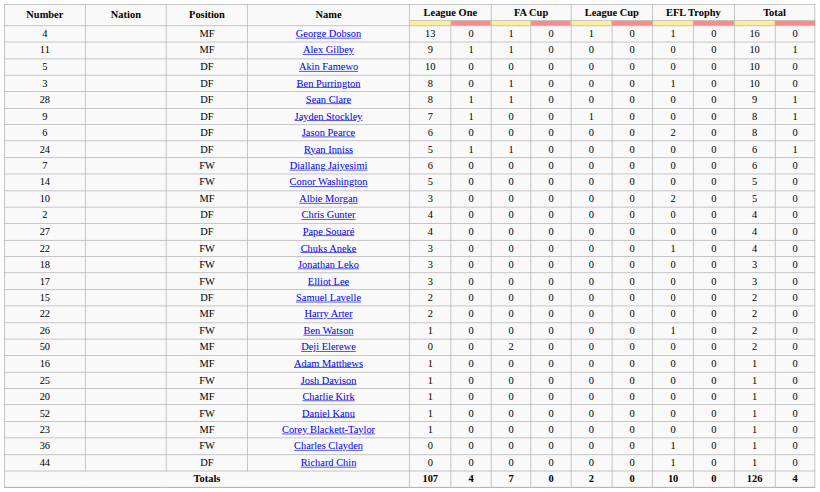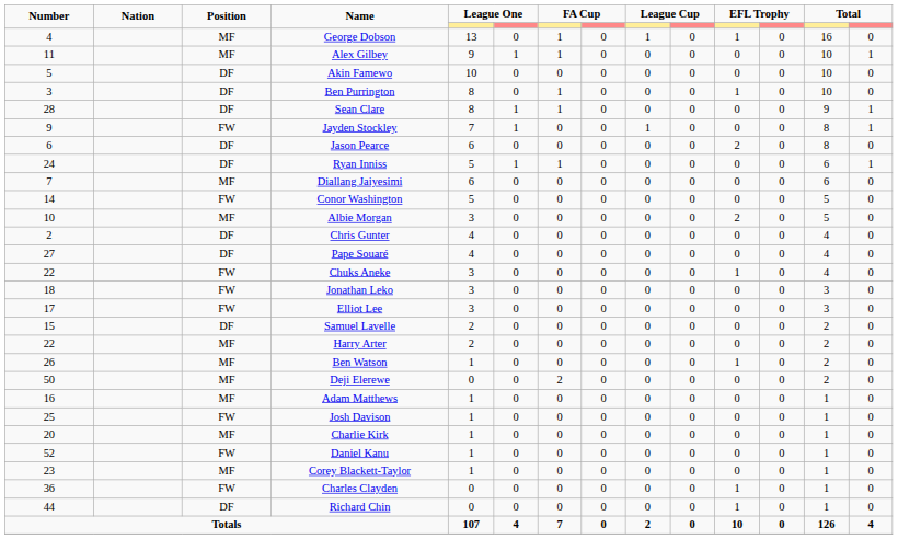 <table class="wikitable" style="text-align:center;">
 <tr style="text-align:center;">
 <td rowspan="2"  style="width:10%; "><strong>Number</strong></td>
 <td rowspan="2"  style="width:10%; "><strong>Nation</strong></td>
 <td rowspan="2"  style="width:10%; "><strong>Position</strong></td>
 <td rowspan="2"  style="width:20%; "><strong>Name</strong></td>
 <td colspan="2"><strong>League One</strong></td>
 <td colspan="2"><strong>FA Cup</strong></td>
 <td colspan="2"><strong>League Cup</strong></td>
 <td colspan="2"><strong>EFL Trophy</strong></td>
 <td colspan="2"><strong>Total</strong></td>
 </tr>
 <tr>
 <th style="width:60px; background:#fe9;"></th>
 <th style="width:60px; background:#ff8888;"></th>
 <th style="width:60px; background:#fe9;"></th>
 <th style="width:60px; background:#ff8888;"></th>
 <th style="width:60px; background:#fe9;"></th>
 <th style="width:60px; background:#ff8888;"></th>
 <th style="width:60px; background:#fe9;"></th>
 <th style="width:60px; background:#ff8888;"></th>
 <th style="width:60px; background:#fe9;"></th>
 <th style="width:60px; background:#ff8888;"></th>
 </tr>
 <tr>
 <td>4</td>
 <td></td>
 <td>MF</td>
 <td><a href='#'>George Dobson</a></td>
 <td>13</td>
 <td>0</td>
 <td>1</td>
 <td>0</td>
 <td>1</td>
 <td>0</td>
 <td>1</td>
 <td>0</td>
 <td>16</td>
 <td>0</td>
 </tr>
 <tr>
 <td>11</td>
 <td></td>
 <td>MF</td>
 <td><a href='#'>Alex Gilbey</a></td>
 <td>9</td>
 <td>1</td>
 <td>1</td>
 <td>0</td>
 <td>0</td>
 <td>0</td>
 <td>0</td>
 <td>0</td>
 <td>10</td>
 <td>1</td>
 </tr>
 <tr>
 <td>5</td>
 <td></td>
 <td>DF</td>
 <td><a href='#'>Akin Famewo</a></td>
 <td>10</td>
 <td>0</td>
 <td>0</td>
 <td>0</td>
 <td>0</td>
 <td>0</td>
 <td>0</td>
 <td>0</td>
 <td>10</td>
 <td>0</td>
 </tr>
 <tr>
 <td>3</td>
 <td></td>
 <td>DF</td>
 <td><a href='#'>Ben Purrington</a></td>
 <td>8</td>
 <td>0</td>
 <td>1</td>
 <td>0</td>
 <td>0</td>
 <td>0</td>
 <td>1</td>
 <td>0</td>
 <td>10</td>
 <td>0</td>
 </tr>
 <tr>
 <td>28</td>
 <td></td>
 <td>DF</td>
 <td><a href='#'>Sean Clare</a></td>
 <td>8</td>
 <td>1</td>
 <td>1</td>
 <td>0</td>
 <td>0</td>
 <td>0</td>
 <td>0</td>
 <td>0</td>
 <td>9</td>
 <td>1</td>
 </tr>
 <tr>
 <td>9</td>
 <td></td>
-<td>DF</td>
+<td>FW</td>
 <td><a href='#'>Jayden Stockley</a></td>
 <td>7</td>
 <td>1</td>
 <td>0</td>
 <td>0</td>
 <td>1</td>
 <td>0</td>
 <td>0</td>
 <td>0</td>
 <td>8</td>
 <td>1</td>
 </tr>
 <tr>
 <td>6</td>
 <td></td>
 <td>DF</td>
 <td><a href='#'>Jason Pearce</a></td>
 <td>6</td>
 <td>0</td>
 <td>0</td>
 <td>0</td>
 <td>0</td>
 <td>0</td>
 <td>2</td>
 <td>0</td>
 <td>8</td>
 <td>0</td>
 </tr>
 <tr>
 <td>24</td>
 <td></td>
 <td>DF</td>
 <td><a href='#'>Ryan Inniss</a></td>
 <td>5</td>
 <td>1</td>
 <td>1</td>
 <td>0</td>
 <td>0</td>
 <td>0</td>
 <td>0</td>
 <td>0</td>
 <td>6</td>
 <td>1</td>
 </tr>
 <tr>
 <td>7</td>
 <td></td>
-<td>FW</td>
+<td>MF</td>
 <td><a href='#'>Diallang Jaiyesimi</a></td>
 <td>6</td>
 <td>0</td>
 <td>0</td>
 <td>0</td>
 <td>0</td>
 <td>0</td>
 <td>0</td>
 <td>0</td>
 <td>6</td>
 <td>0</td>
 </tr>
 <tr>
 <td>14</td>
 <td></td>
 <td>FW</td>
 <td><a href='#'>Conor Washington</a></td>
 <td>5</td>
 <td>0</td>
 <td>0</td>
 <td>0</td>
 <td>0</td>
 <td>0</td>
 <td>0</td>
 <td>0</td>
 <td>5</td>
 <td>0</td>
 </tr>
 <tr>
 <td>10</td>
 <td></td>
 <td>MF</td>
 <td><a href='#'>Albie Morgan</a></td>
 <td>3</td>
 <td>0</td>
 <td>0</td>
 <td>0</td>
 <td>0</td>
 <td>0</td>
 <td>2</td>
 <td>0</td>
 <td>5</td>
 <td>0</td>
 </tr>
 <tr>
 <td>2</td>
 <td></td>
 <td>DF</td>
 <td><a href='#'>Chris Gunter</a></td>
 <td>4</td>
 <td>0</td>
 <td>0</td>
 <td>0</td>
 <td>0</td>
 <td>0</td>
 <td>0</td>
 <td>0</td>
 <td>4</td>
 <td>0</td>
 </tr>
 <tr>
 <td>27</td>
 <td></td>
 <td>DF</td>
 <td><a href='#'>Pape Souaré</a></td>
 <td>4</td>
 <td>0</td>
 <td>0</td>
 <td>0</td>
 <td>0</td>
 <td>0</td>
 <td>0</td>
 <td>0</td>
 <td>4</td>
 <td>0</td>
 </tr>
 <tr>
 <td>22</td>
 <td></td>
 <td>FW</td>
 <td><a href='#'>Chuks Aneke</a></td>
 <td>3</td>
 <td>0</td>
 <td>0</td>
 <td>0</td>
 <td>0</td>
 <td>0</td>
 <td>1</td>
 <td>0</td>
 <td>4</td>
 <td>0</td>
 </tr>
 <tr>
 <td>18</td>
 <td></td>
 <td>FW</td>
 <td><a href='#'>Jonathan Leko</a></td>
 <td>3</td>
 <td>0</td>
 <td>0</td>
 <td>0</td>
 <td>0</td>
 <td>0</td>
 <td>0</td>
 <td>0</td>
 <td>3</td>
 <td>0</td>
 </tr>
 <tr>
 <td>17</td>
 <td></td>
 <td>FW</td>
 <td><a href='#'>Elliot Lee</a></td>
 <td>3</td>
 <td>0</td>
 <td>0</td>
 <td>0</td>
 <td>0</td>
 <td>0</td>
 <td>0</td>
 <td>0</td>
 <td>3</td>
 <td>0</td>
 </tr>
 <tr>
 <td>15</td>
 <td></td>
 <td>DF</td>
 <td><a href='#'>Samuel Lavelle</a></td>
 <td>2</td>
 <td>0</td>
 <td>0</td>
 <td>0</td>
 <td>0</td>
 <td>0</td>
 <td>0</td>
 <td>0</td>
 <td>2</td>
 <td>0</td>
 </tr>
 <tr>
 <td>22</td>
 <td></td>
 <td>MF</td>
 <td><a href='#'>Harry Arter</a></td>
 <td>2</td>
 <td>0</td>
 <td>0</td>
 <td>0</td>
 <td>0</td>
 <td>0</td>
 <td>0</td>
 <td>0</td>
 <td>2</td>
 <td>0</td>
 </tr>
 <tr>
 <td>26</td>
 <td></td>
-<td>FW</td>
+<td>MF</td>
 <td><a href='#'>Ben Watson</a></td>
 <td>1</td>
 <td>0</td>
 <td>0</td>
 <td>0</td>
 <td>0</td>
 <td>0</td>
 <td>1</td>
 <td>0</td>
 <td>2</td>
 <td>0</td>
 </tr>
 <tr>
 <td>50</td>
 <td></td>
 <td>MF</td>
 <td><a href='#'>Deji Elerewe</a></td>
 <td>0</td>
 <td>0</td>
 <td>2</td>
 <td>0</td>
 <td>0</td>
 <td>0</td>
 <td>0</td>
 <td>0</td>
 <td>2</td>
 <td>0</td>
 </tr>
 <tr>
 <td>16</td>
 <td></td>
 <td>MF</td>
 <td><a href='#'>Adam Matthews</a></td>
 <td>1</td>
 <td>0</td>
 <td>0</td>
 <td>0</td>
 <td>0</td>
 <td>0</td>
 <td>0</td>
 <td>0</td>
 <td>1</td>
 <td>0</td>
 </tr>
 <tr>
 <td>25</td>
 <td></td>
 <td>FW</td>
 <td><a href='#'>Josh Davison</a></td>
 <td>1</td>
 <td>0</td>
 <td>0</td>
 <td>0</td>
 <td>0</td>
 <td>0</td>
 <td>0</td>
 <td>0</td>
 <td>1</td>
 <td>0</td>
 </tr>
 <tr>
 <td>20</td>
 <td></td>
 <td>MF</td>
 <td><a href='#'>Charlie Kirk</a></td>
 <td>1</td>
 <td>0</td>
 <td>0</td>
 <td>0</td>
 <td>0</td>
 <td>0</td>
 <td>0</td>
 <td>0</td>
 <td>1</td>
 <td>0</td>
 </tr>
 <tr>
 <td>52</td>
 <td></td>
 <td>FW</td>
 <td><a href='#'>Daniel Kanu</a></td>
 <td>1</td>
 <td>0</td>
 <td>0</td>
 <td>0</td>
 <td>0</td>
 <td>0</td>
 <td>0</td>
 <td>0</td>
 <td>1</td>
 <td>0</td>
 </tr>
 <tr>
 <td>23</td>
 <td></td>
 <td>MF</td>
 <td><a href='#'>Corey Blackett-Taylor</a></td>
 <td>1</td>
 <td>0</td>
 <td>0</td>
 <td>0</td>
 <td>0</td>
 <td>0</td>
 <td>0</td>
 <td>0</td>
 <td>1</td>
 <td>0</td>
 </tr>
 <tr>
 <td>36</td>
 <td></td>
 <td>FW</td>
 <td><a href='#'>Charles Clayden</a></td>
 <td>0</td>
 <td>0</td>
 <td>0</td>
 <td>0</td>
 <td>0</td>
 <td>0</td>
 <td>1</td>
 <td>0</td>
 <td>1</td>
 <td>0</td>
 </tr>
 <tr>
 <td>44</td>
 <td></td>
 <td>DF</td>
 <td><a href='#'>Richard Chin</a></td>
 <td>0</td>
 <td>0</td>
 <td>0</td>
 <td>0</td>
 <td>0</td>
 <td>0</td>
 <td>1</td>
 <td>0</td>
 <td>1</td>
 <td>0</td>
 </tr>
 <tr>
 <td colspan="4"><strong>Totals</strong></td>
 <td><strong>107</strong></td>
 <td><strong>4</strong></td>
 <td><strong>7</strong></td>
 <td><strong>0</strong></td>
 <td><strong>2</strong></td>
 <td><strong>0</strong></td>
 <td><strong>10</strong></td>
 <td><strong>0</strong></td>
 <td><strong>126</strong></td>
 <td><strong>4</strong></td>
 </tr>
 <tr>
 </tr>
 </table>
